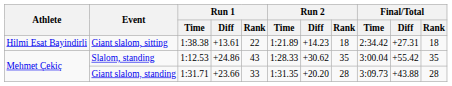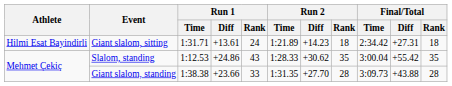 <table class="wikitable" style="font-size:90%">
 <tr>
 <th rowspan="2">Athlete</th>
 <th rowspan="2">Event</th>
 <th colspan="3">Run 1</th>
 <th colspan="3">Run 2</th>
 <th colspan="3">Final/Total</th>
 </tr>
 <tr>
 <th>Time</th>
 <th>Diff</th>
 <th>Rank</th>
 <th>Time</th>
 <th>Diff</th>
 <th>Rank</th>
 <th>Time</th>
 <th>Diff</th>
 <th>Rank</th>
 </tr>
 <tr>
 <td><a href='#'>Hilmi Esat Bayindirli</a></td>
 <td><a href='#'>Giant slalom, sitting</a></td>
-<td align="center">1:38.38</td>
+<td align="center">1:31.71</td>
 <td align="center">+13.61</td>
-<td align="center">22</td>
+<td align="center">24</td>
 <td align="center">1:21.89</td>
 <td align="center">+14.23</td>
 <td align="center">18</td>
 <td align="center">2:34.42</td>
 <td align="center">+27.31</td>
 <td align="center">18</td>
 </tr>
 <tr>
 <td rowspan=2><a href='#'>Mehmet Çekiç</a></td>
 <td><a href='#'>Slalom, standing</a></td>
 <td align="center">1:12.53</td>
 <td align="center">+24.86</td>
 <td align="center">43</td>
 <td align="center">1:28.33</td>
 <td align="center">+30.62</td>
 <td align="center">35</td>
 <td align="center">3:00.04</td>
 <td align="center">+55.42</td>
 <td align="center">35</td>
 </tr>
 <tr>
 <td><a href='#'>Giant slalom, standing</a></td>
-<td align="center">1:31.71</td>
+<td align="center">1:38.38</td>
 <td align="center">+23.66</td>
 <td align="center">33</td>
 <td align="center">1:31.35</td>
-<td align="center">+20.20</td>
+<td align="center">+27.70</td>
 <td align="center">28</td>
 <td align="center">3:09.73</td>
 <td align="center">+43.88</td>
 <td align="center">28</td>
 </tr>
 </table>
